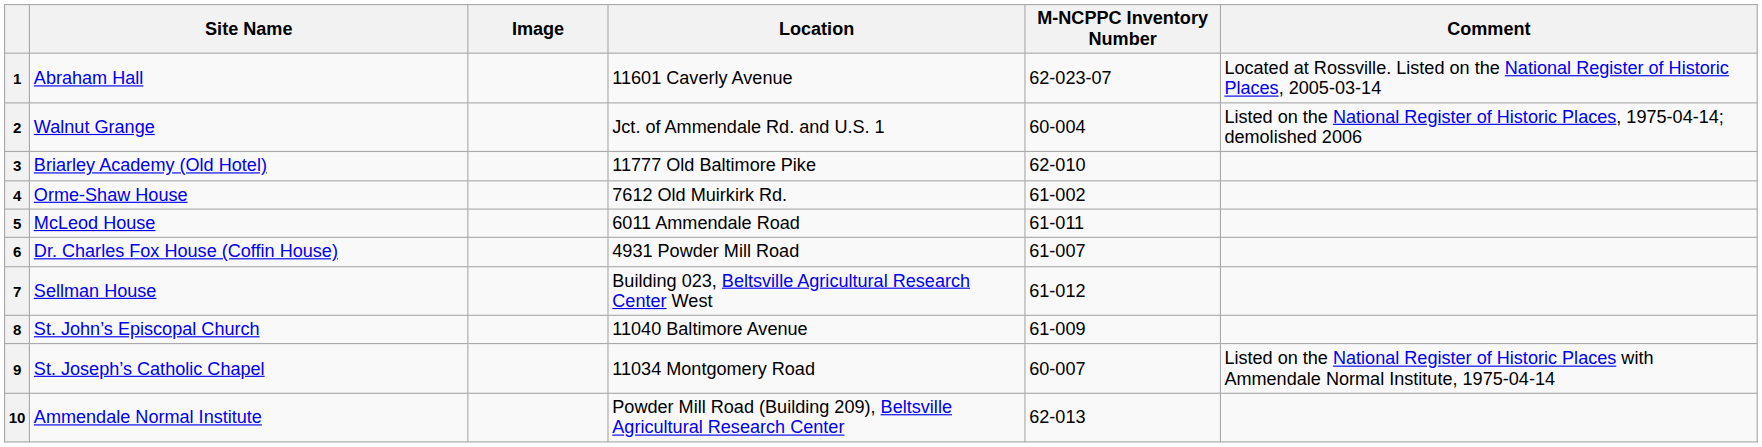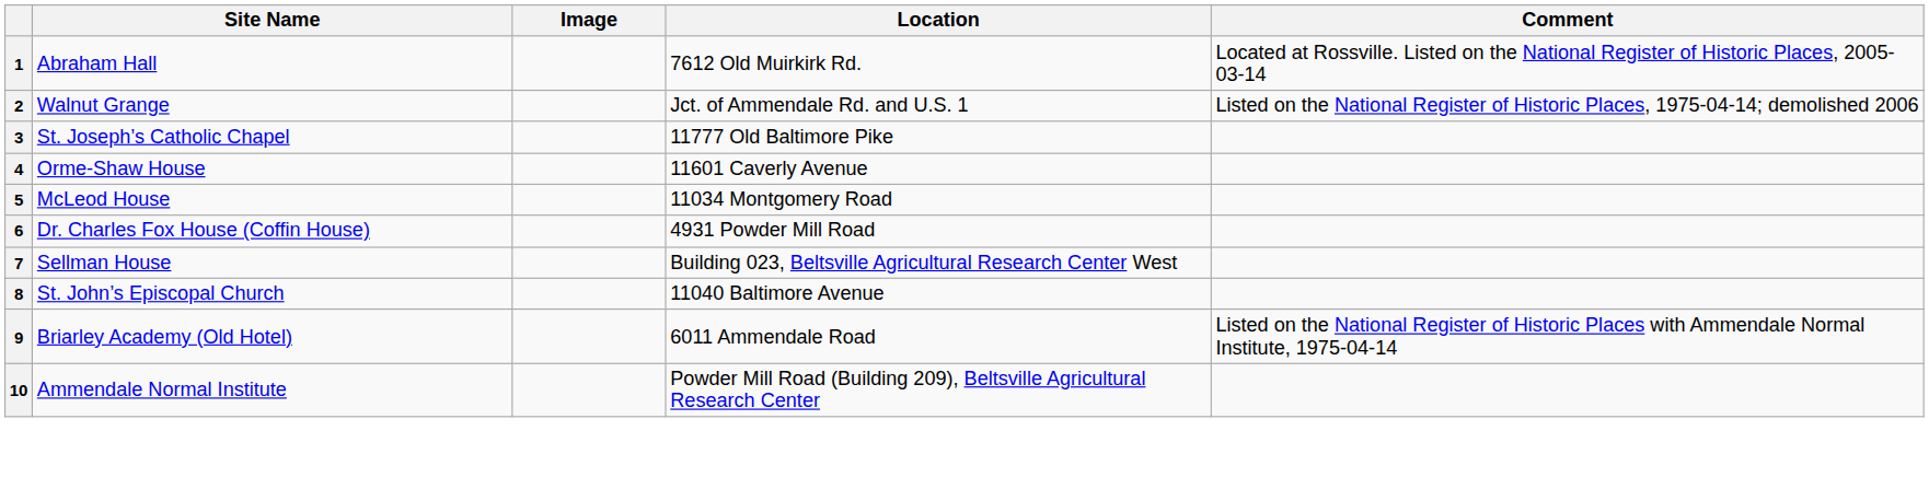 <table class="wikitable sortable" style="width:98%">
 <tr>
 <th></th>
 <th width = 25% ><strong>Site Name</strong></th>
 <th width = 8% class="unsortable" ><strong>Image</strong></th>
 <th><strong>Location</strong></th>
-<th class="unsortable" ><strong>M-NCPPC Inventory Number</strong></th>
 <th class="unsortable" ><strong>Comment</strong></th>
 </tr>
 <tr ->
 <th><small>1</small></th>
 <td><a href='#'>Abraham Hall</a></td>
 <td></td>
-<td>11601 Caverly Avenue</td>
-<td>62-023-07</td>
+<td>7612 Old Muirkirk Rd.</td>
 <td>Located at Rossville. Listed on the <a href='#'>National Register of Historic Places</a>, 2005-03-14</td>
 </tr>
 <tr ->
 <th><small>2</small></th>
 <td><a href='#'>Walnut Grange</a></td>
 <td></td>
 <td>Jct. of Ammendale Rd. and U.S. 1</td>
-<td>60-004</td>
 <td>Listed on the <a href='#'>National Register of Historic Places</a>, 1975-04-14; demolished 2006</td>
 </tr>
 <tr ->
 <th><small>3</small></th>
-<td><a href='#'>Briarley Academy (Old Hotel)</a></td>
+<td><a href='#'>St. Joseph’s Catholic Chapel</a></td>
 <td></td>
 <td>11777 Old Baltimore Pike</td>
-<td>62-010</td>
 <td></td>
 </tr>
 <tr ->
 <th><small>4</small></th>
 <td><a href='#'>Orme-Shaw House</a></td>
 <td></td>
-<td>7612 Old Muirkirk Rd.</td>
-<td>61-002</td>
+<td>11601 Caverly Avenue</td>
 <td></td>
 </tr>
 <tr ->
 <th><small>5</small></th>
 <td><a href='#'>McLeod House</a></td>
 <td></td>
-<td>6011 Ammendale Road</td>
-<td>61-011</td>
+<td>11034 Montgomery Road</td>
 <td></td>
 </tr>
 <tr ->
 <th><small>6</small></th>
 <td><a href='#'>Dr. Charles Fox House (Coffin House)</a></td>
 <td></td>
 <td>4931 Powder Mill Road</td>
-<td>61-007</td>
 <td></td>
 </tr>
 <tr ->
 <th><small>7</small></th>
 <td><a href='#'>Sellman House</a></td>
 <td></td>
 <td>Building 023, <a href='#'>Beltsville Agricultural Research Center</a> West</td>
-<td>61-012</td>
 <td></td>
 </tr>
 <tr ->
 <th><small>8</small></th>
 <td><a href='#'>St. John’s Episcopal Church</a></td>
 <td></td>
 <td>11040 Baltimore Avenue</td>
-<td>61-009</td>
 <td></td>
 </tr>
 <tr ->
 <th><small>9</small></th>
-<td><a href='#'>St. Joseph’s Catholic Chapel</a></td>
+<td><a href='#'>Briarley Academy (Old Hotel)</a></td>
 <td></td>
-<td>11034 Montgomery Road</td>
-<td>60-007</td>
+<td>6011 Ammendale Road</td>
 <td>Listed on the <a href='#'>National Register of Historic Places</a> with Ammendale Normal Institute, 1975-04-14</td>
 </tr>
 <tr ->
 <th><small>10</small></th>
 <td><a href='#'>Ammendale Normal Institute</a></td>
 <td></td>
 <td>Powder Mill Road (Building 209), <a href='#'>Beltsville Agricultural Research Center</a></td>
-<td>62-013</td>
 <td></td>
 </tr>
 </table>
